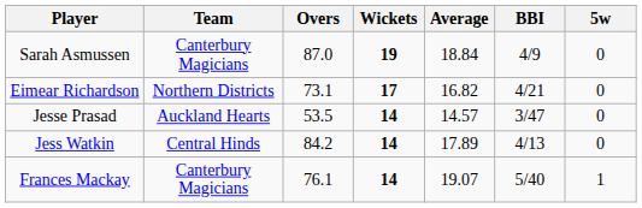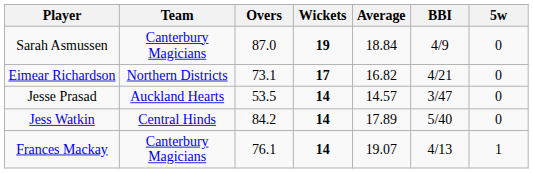 <table class="wikitable" style="text-align:center">
 <tr>
 <th width=125>Player</th>
 <th width=125>Team</th>
 <th width=60>Overs</th>
 <th width=60>Wickets</th>
 <th width=60>Average</th>
 <th width=60>BBI</th>
 <th width=60>5w</th>
 </tr>
 <tr>
 <td>Sarah Asmussen</td>
 <td><a href='#'>Canterbury Magicians</a></td>
 <td>87.0</td>
 <td><strong>19</strong></td>
 <td>18.84</td>
 <td>4/9</td>
 <td>0</td>
 </tr>
 <tr>
 <td><a href='#'>Eimear Richardson</a></td>
 <td><a href='#'>Northern Districts</a></td>
 <td>73.1</td>
 <td><strong>17</strong></td>
 <td>16.82</td>
 <td>4/21</td>
 <td>0</td>
 </tr>
 <tr>
 <td>Jesse Prasad</td>
 <td><a href='#'>Auckland Hearts</a></td>
 <td>53.5</td>
 <td><strong>14</strong></td>
 <td>14.57</td>
 <td>3/47</td>
 <td>0</td>
 </tr>
 <tr>
 <td><a href='#'>Jess Watkin</a></td>
 <td><a href='#'>Central Hinds</a></td>
 <td>84.2</td>
 <td><strong>14</strong></td>
 <td>17.89</td>
-<td>4/13</td>
+<td>5/40</td>
 <td>0</td>
 </tr>
 <tr>
 <td><a href='#'>Frances Mackay</a></td>
 <td><a href='#'>Canterbury Magicians</a></td>
 <td>76.1</td>
 <td><strong>14</strong></td>
 <td>19.07</td>
-<td>5/40</td>
+<td>4/13</td>
 <td>1</td>
 </tr>
 </table>
